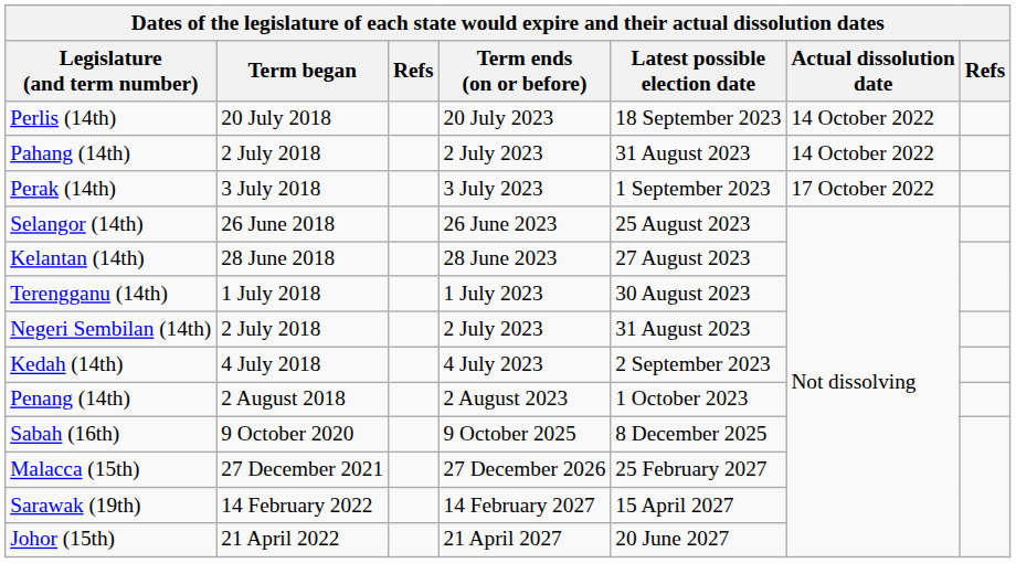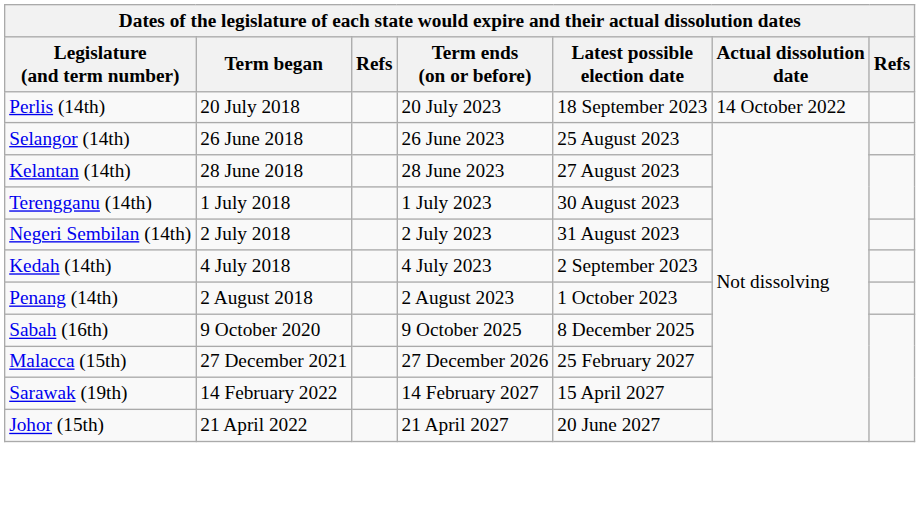 <table class="wikitable" style="font-size:90%">
 <tr>
 <th colspan="7">Dates of the legislature of each state would expire and their actual dissolution dates</th>
 </tr>
 <tr>
 <th>Legislature<br>(and term number)</th>
 <th>Term began</th>
 <th>Refs</th>
 <th>Term ends<br>(on or before)</th>
 <th>Latest possible<br>election date</th>
 <th>Actual dissolution<br>date</th>
 <th>Refs</th>
 </tr>
 <tr>
 <td> <a href='#'>Perlis</a> (14th)</td>
 <td>20 July 2018</td>
 <td></td>
 <td>20 July 2023</td>
 <td>18 September 2023</td>
 <td>14 October 2022</td>
-<td></td>
-</tr>
-<tr>
-<td> <a href='#'>Pahang</a> (14th)</td>
-<td>2 July 2018</td>
-<td></td>
-<td>2 July 2023</td>
-<td>31 August 2023</td>
-<td>14 October 2022</td>
-<td></td>
-</tr>
-<tr>
-<td> <a href='#'>Perak</a> (14th)</td>
-<td>3 July 2018</td>
-<td></td>
-<td>3 July 2023</td>
-<td>1 September 2023</td>
-<td>17 October 2022</td>
 <td></td>
 </tr>
 <tr>
 <td> <a href='#'>Selangor</a> (14th)</td>
 <td>26 June 2018</td>
 <td></td>
 <td>26 June 2023</td>
 <td>25 August 2023</td>
 <td rowspan="10">Not dissolving</td>
 <td></td>
 </tr>
 <tr>
 <td> <a href='#'>Kelantan</a> (14th)</td>
 <td>28 June 2018</td>
 <td></td>
 <td>28 June 2023</td>
 <td>27 August 2023</td>
 <td rowspan="2"></td>
 </tr>
 <tr>
 <td> <a href='#'>Terengganu</a> (14th)</td>
 <td>1 July 2018</td>
 <td></td>
 <td>1 July 2023</td>
 <td>30 August 2023</td>
 </tr>
 <tr>
 <td> <a href='#'>Negeri Sembilan</a> (14th)</td>
 <td>2 July 2018</td>
 <td></td>
 <td>2 July 2023</td>
 <td>31 August 2023</td>
 <td></td>
 </tr>
 <tr>
 <td> <a href='#'>Kedah</a> (14th)</td>
 <td>4 July 2018</td>
 <td></td>
 <td>4 July 2023</td>
 <td>2 September 2023</td>
 <td></td>
 </tr>
 <tr>
 <td> <a href='#'>Penang</a> (14th)</td>
 <td>2 August 2018</td>
 <td></td>
 <td>2 August 2023</td>
 <td>1 October 2023</td>
 <td></td>
 </tr>
 <tr>
 <td> <a href='#'>Sabah</a> (16th)</td>
 <td>9 October 2020</td>
 <td></td>
 <td>9 October 2025</td>
 <td>8 December 2025</td>
 <td rowspan="4"></td>
 </tr>
 <tr>
 <td> <a href='#'>Malacca</a> (15th)</td>
 <td>27 December 2021</td>
 <td></td>
 <td>27 December 2026</td>
 <td>25 February 2027</td>
 </tr>
 <tr>
 <td> <a href='#'>Sarawak</a> (19th)</td>
 <td>14 February 2022</td>
 <td></td>
 <td>14 February 2027</td>
 <td>15 April 2027</td>
 </tr>
 <tr>
 <td> <a href='#'>Johor</a> (15th)</td>
 <td>21 April 2022</td>
 <td></td>
 <td>21 April 2027</td>
 <td>20 June 2027</td>
 </tr>
 </table>
